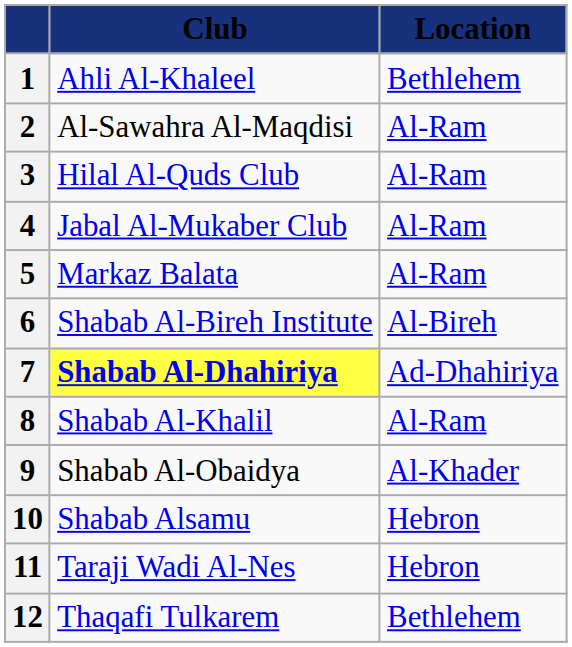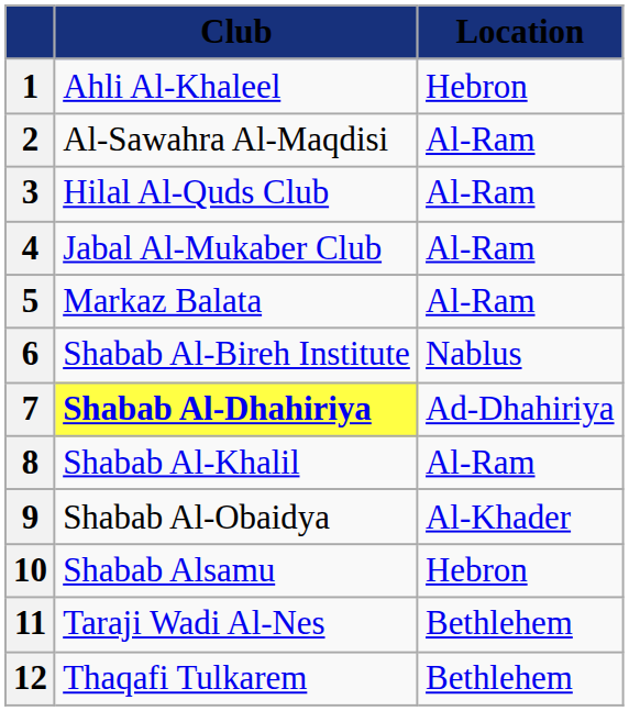 <table class="wikitable sortable" style="text-align:left">
 <tr>
 <th style="background:#17317c;"></th>
 <th style="background:#17317c;"><span>Club</span></th>
 <th style="background:#17317c;"><span>Location</span></th>
 </tr>
 <tr>
 <th>1</th>
 <td><a href='#'>Ahli Al-Khaleel</a></td>
-<td><a href='#'>Bethlehem</a></td>
+<td><a href='#'>Hebron</a></td>
 </tr>
 <tr>
 <th>2</th>
 <td>Al-Sawahra Al-Maqdisi</td>
 <td><a href='#'>Al-Ram</a></td>
 </tr>
 <tr>
 <th>3</th>
 <td><a href='#'>Hilal Al-Quds Club</a></td>
 <td><a href='#'>Al-Ram</a></td>
 </tr>
 <tr>
 <th>4</th>
 <td><a href='#'>Jabal Al-Mukaber Club</a></td>
 <td><a href='#'>Al-Ram</a></td>
 </tr>
 <tr>
 <th>5</th>
 <td><a href='#'>Markaz Balata</a></td>
 <td><a href='#'>Al-Ram</a></td>
 </tr>
 <tr>
 <th>6</th>
 <td><a href='#'>Shabab Al-Bireh Institute</a></td>
-<td><a href='#'>Al-Bireh</a></td>
+<td><a href='#'>Nablus</a></td>
 </tr>
 <tr>
 <th>7</th>
 <td bgcolor=#ffff44><strong><a href='#'>Shabab Al-Dhahiriya</a></strong></td>
 <td><a href='#'>Ad-Dhahiriya</a></td>
 </tr>
 <tr>
 <th>8</th>
 <td><a href='#'>Shabab Al-Khalil</a></td>
 <td><a href='#'>Al-Ram</a></td>
 </tr>
 <tr>
 <th>9</th>
 <td>Shabab Al-Obaidya</td>
 <td><a href='#'>Al-Khader</a></td>
 </tr>
 <tr>
 <th>10</th>
 <td><a href='#'>Shabab Alsamu</a></td>
 <td><a href='#'>Hebron</a></td>
 </tr>
 <tr>
 <th>11</th>
 <td><a href='#'>Taraji Wadi Al-Nes</a></td>
-<td><a href='#'>Hebron</a></td>
+<td><a href='#'>Bethlehem</a></td>
 </tr>
 <tr>
 <th>12</th>
 <td><a href='#'>Thaqafi Tulkarem</a></td>
 <td><a href='#'>Bethlehem</a></td>
 </tr>
 </table>
